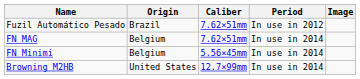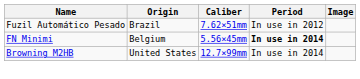 <table class="wikitable mw-collapsible mw-collapsed">
 <tr>
 <th>Name</th>
 <th>Origin</th>
 <th>Caliber</th>
 <th>Period</th>
 <th>Image</th>
 </tr>
 <tr>
 <td>Fuzil Automático Pesado</td>
 <td>Brazil</td>
 <td><a href='#'>7.62×51mm</a></td>
 <td>In use in 2012</td>
 <td></td>
 </tr>
 <tr>
-<td><a href='#'>FN MAG</a></td>
-<td>Belgium</td>
-<td><a href='#'>7.62×51mm</a></td>
-<td>In use in 2014</td>
-<td></td>
-</tr>
-<tr>
 <td><a href='#'>FN Minimi</a></td>
 <td>Belgium</td>
 <td><a href='#'>5.56×45mm</a></td>
-<td>In use in 2014</td>
+<td><strong>In use in 2014</strong></td>
 <td></td>
 </tr>
 <tr>
 <td><a href='#'>Browning M2HB</a></td>
 <td>United States</td>
 <td><a href='#'>12.7×99mm</a></td>
 <td>In use in 2014</td>
 <td></td>
 </tr>
 </table>
